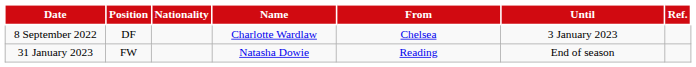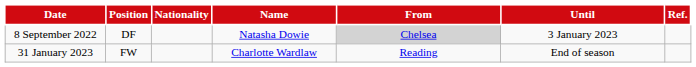 <table class="wikitable" style="text-align:center; font-size:90%; ">
 <tr>
 <th style="background:#D10A11;color:white;border:2px solid #ffffff; width:120px;">Date</th>
 <th style="background:#D10A11;color:white;border:2px solid #ffffff; width:50px;">Position</th>
 <th style="background:#D10A11;color:white;border:2px solid #ffffff; width:50px;">Nationality</th>
 <th style="background:#D10A11;color:white;border:2px solid #ffffff; width:150px;">Name</th>
 <th style="background:#D10A11;color:white;border:2px solid #ffffff; width:200px;">From</th>
 <th style="background:#D10A11;color:white;border:2px solid #ffffff; width:200px;">Until</th>
 <th style="background:#D10A11;color:white;border:2px solid #ffffff; width:25px;">Ref.</th>
 </tr>
 <tr>
 <td>8 September 2022</td>
 <td>DF</td>
 <td></td>
-<td><a href='#'>Charlotte Wardlaw</a></td>
-<td> <a href='#'>Chelsea</a></td>
+<td><a href='#'>Natasha Dowie</a></td>
+<td style="background: lightgrey;"> <a href='#'>Chelsea</a></td>
 <td>3 January 2023</td>
 <td></td>
 </tr>
 <tr>
 <td>31 January 2023</td>
 <td>FW</td>
 <td></td>
-<td><a href='#'>Natasha Dowie</a></td>
+<td><a href='#'>Charlotte Wardlaw</a></td>
 <td> <a href='#'>Reading</a></td>
 <td>End of season</td>
 <td></td>
 </tr>
 </table>
